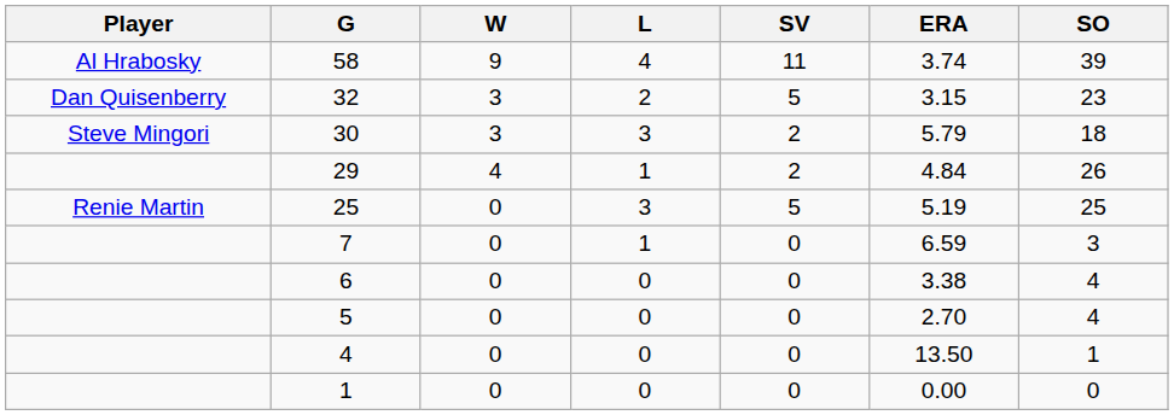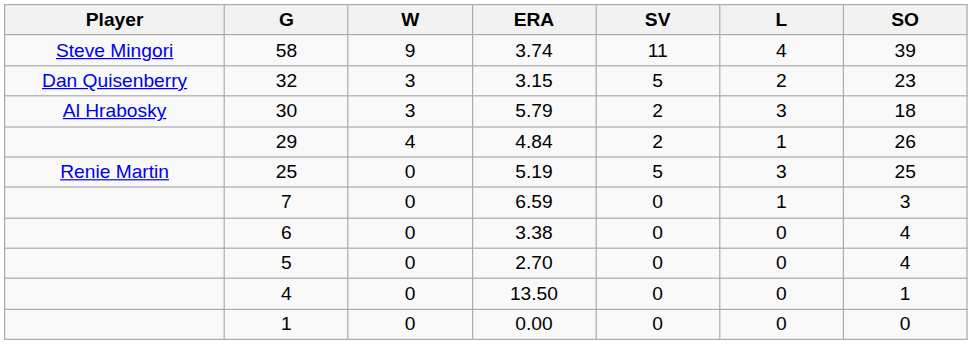 <table class="wikitable sortable">
 <tr>
 <th bgcolor="#DDDDFF" width="16%">Player</th>
 <th bgcolor="#DDDDFF" width="9%">G</th>
 <th bgcolor="#DDDDFF" width="9%">W</th>
+<th bgcolor="#DDDDFF" width="9%">ERA</th>
+<th bgcolor="#DDDDFF" width="9%">SV</th>
 <th bgcolor="#DDDDFF" width="9%">L</th>
-<th bgcolor="#DDDDFF" width="9%">SV</th>
-<th bgcolor="#DDDDFF" width="9%">ERA</th>
 <th bgcolor="#DDDDFF" width="9%">SO</th>
 </tr>
 <tr align="center">
-<td><a href='#'>Al Hrabosky</a></td>
+<td><a href='#'>Steve Mingori</a></td>
 <td>58</td>
 <td>9</td>
+<td>3.74</td>
+<td>11</td>
 <td>4</td>
-<td>11</td>
-<td>3.74</td>
 <td>39</td>
 </tr>
 <tr align=center>
 <td><a href='#'>Dan Quisenberry</a></td>
 <td>32</td>
 <td>3</td>
+<td>3.15</td>
+<td>5</td>
 <td>2</td>
-<td>5</td>
-<td>3.15</td>
 <td>23</td>
 </tr>
 <tr align=center>
-<td><a href='#'>Steve Mingori</a></td>
+<td><a href='#'>Al Hrabosky</a></td>
 <td>30</td>
 <td>3</td>
+<td>5.79</td>
+<td>2</td>
 <td>3</td>
-<td>2</td>
-<td>5.79</td>
 <td>18</td>
 </tr>
 <tr align=center>
 <td></td>
 <td>29</td>
 <td>4</td>
+<td>4.84</td>
+<td>2</td>
 <td>1</td>
-<td>2</td>
-<td>4.84</td>
 <td>26</td>
 </tr>
 <tr align="center">
 <td><a href='#'>Renie Martin</a></td>
 <td>25</td>
 <td>0</td>
+<td>5.19</td>
+<td>5</td>
 <td>3</td>
-<td>5</td>
-<td>5.19</td>
 <td>25</td>
 </tr>
 <tr align=center>
 <td></td>
 <td>7</td>
 <td>0</td>
+<td>6.59</td>
+<td>0</td>
 <td>1</td>
-<td>0</td>
-<td>6.59</td>
 <td>3</td>
 </tr>
 <tr align="center">
 <td></td>
 <td>6</td>
 <td>0</td>
+<td>3.38</td>
 <td>0</td>
 <td>0</td>
-<td>3.38</td>
 <td>4</td>
 </tr>
 <tr align="center">
 <td></td>
 <td>5</td>
 <td>0</td>
+<td>2.70</td>
 <td>0</td>
 <td>0</td>
-<td>2.70</td>
 <td>4</td>
 </tr>
 <tr align="center">
 <td></td>
 <td>4</td>
 <td>0</td>
+<td>13.50</td>
 <td>0</td>
 <td>0</td>
-<td>13.50</td>
 <td>1</td>
 </tr>
 <tr align="center">
 <td></td>
 <td>1</td>
 <td>0</td>
+<td>0.00</td>
 <td>0</td>
 <td>0</td>
-<td>0.00</td>
 <td>0</td>
 </tr>
 </table>
